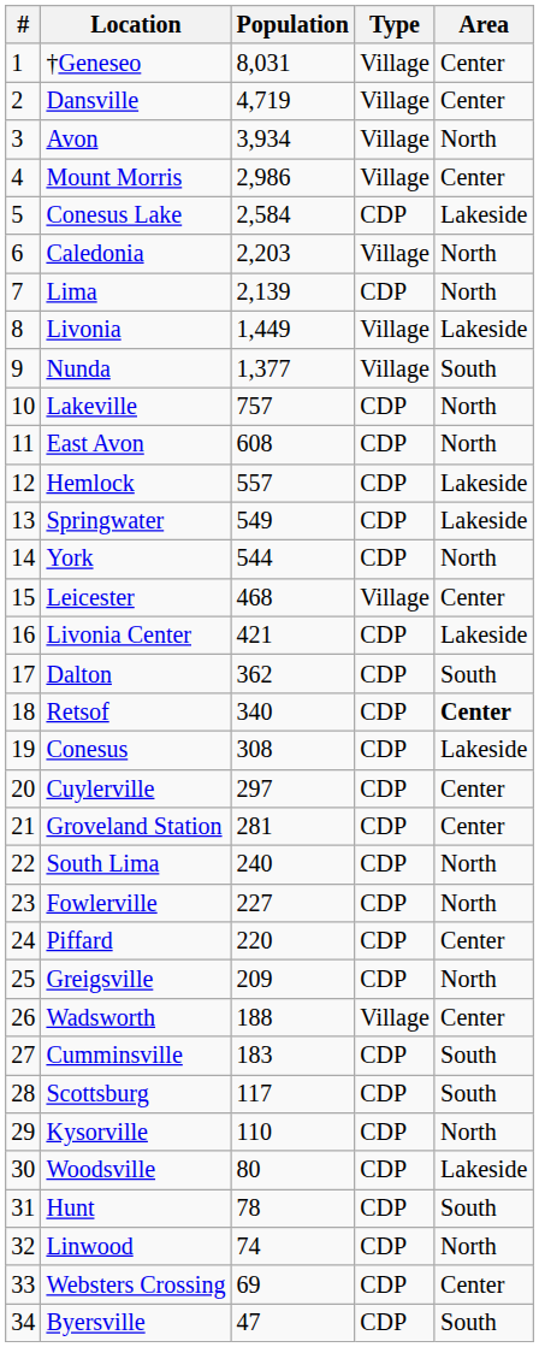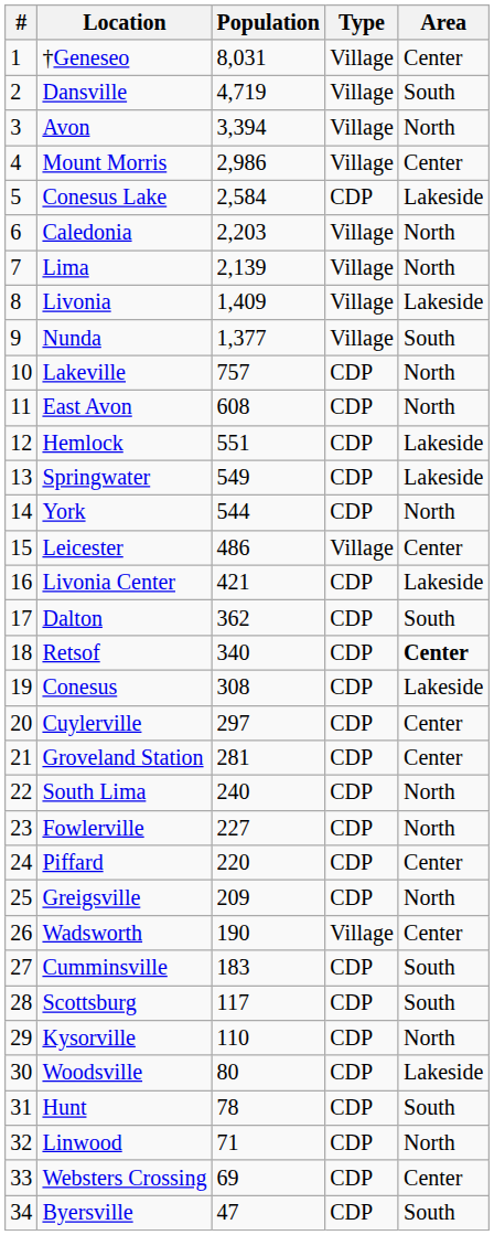 <table class="wikitable">
 <tr>
 <th>#</th>
 <th>Location</th>
 <th>Population</th>
 <th>Type</th>
 <th>Area</th>
 </tr>
 <tr>
 <td>1</td>
 <td>†<a href='#'>Geneseo</a></td>
 <td>8,031</td>
 <td>Village</td>
 <td>Center</td>
 </tr>
 <tr>
 <td>2</td>
 <td><a href='#'>Dansville</a></td>
 <td>4,719</td>
 <td>Village</td>
-<td>Center</td>
+<td>South</td>
 </tr>
 <tr>
 <td>3</td>
 <td><a href='#'>Avon</a></td>
-<td>3,934</td>
+<td>3,394</td>
 <td>Village</td>
 <td>North</td>
 </tr>
 <tr>
 <td>4</td>
 <td><a href='#'>Mount Morris</a></td>
 <td>2,986</td>
 <td>Village</td>
 <td>Center</td>
 </tr>
 <tr>
 <td>5</td>
 <td><a href='#'>Conesus Lake</a></td>
 <td>2,584</td>
 <td>CDP</td>
 <td>Lakeside</td>
 </tr>
 <tr>
 <td>6</td>
 <td><a href='#'>Caledonia</a></td>
 <td>2,203</td>
 <td>Village</td>
 <td>North</td>
 </tr>
 <tr>
 <td>7</td>
 <td><a href='#'>Lima</a></td>
 <td>2,139</td>
-<td>CDP</td>
+<td>Village</td>
 <td>North</td>
 </tr>
 <tr>
 <td>8</td>
 <td><a href='#'>Livonia</a></td>
-<td>1,449</td>
+<td>1,409</td>
 <td>Village</td>
 <td>Lakeside</td>
 </tr>
 <tr>
 <td>9</td>
 <td><a href='#'>Nunda</a></td>
 <td>1,377</td>
 <td>Village</td>
 <td>South</td>
 </tr>
 <tr>
 <td>10</td>
 <td><a href='#'>Lakeville</a></td>
 <td>757</td>
 <td>CDP</td>
 <td>North</td>
 </tr>
 <tr>
 <td>11</td>
 <td><a href='#'>East Avon</a></td>
 <td>608</td>
 <td>CDP</td>
 <td>North</td>
 </tr>
 <tr>
 <td>12</td>
 <td><a href='#'>Hemlock</a></td>
-<td>557</td>
+<td>551</td>
 <td>CDP</td>
 <td>Lakeside</td>
 </tr>
 <tr>
 <td>13</td>
 <td><a href='#'>Springwater</a></td>
 <td>549</td>
 <td>CDP</td>
 <td>Lakeside</td>
 </tr>
 <tr>
 <td>14</td>
 <td><a href='#'>York</a></td>
 <td>544</td>
 <td>CDP</td>
 <td>North</td>
 </tr>
 <tr>
 <td>15</td>
 <td><a href='#'>Leicester</a></td>
-<td>468</td>
+<td>486</td>
 <td>Village</td>
 <td>Center</td>
 </tr>
 <tr>
 <td>16</td>
 <td><a href='#'>Livonia Center</a></td>
 <td>421</td>
 <td>CDP</td>
 <td>Lakeside</td>
 </tr>
 <tr>
 <td>17</td>
 <td><a href='#'>Dalton</a></td>
 <td>362</td>
 <td>CDP</td>
 <td>South</td>
 </tr>
 <tr>
 <td>18</td>
 <td><a href='#'>Retsof</a></td>
 <td>340</td>
 <td>CDP</td>
 <td><strong>Center</strong></td>
 </tr>
 <tr>
 <td>19</td>
 <td><a href='#'>Conesus</a></td>
 <td>308</td>
 <td>CDP</td>
 <td>Lakeside</td>
 </tr>
 <tr>
 <td>20</td>
 <td><a href='#'>Cuylerville</a></td>
 <td>297</td>
 <td>CDP</td>
 <td>Center</td>
 </tr>
 <tr>
 <td>21</td>
 <td><a href='#'>Groveland Station</a></td>
 <td>281</td>
 <td>CDP</td>
 <td>Center</td>
 </tr>
 <tr>
 <td>22</td>
 <td><a href='#'>South Lima</a></td>
 <td>240</td>
 <td>CDP</td>
 <td>North</td>
 </tr>
 <tr>
 <td>23</td>
 <td><a href='#'>Fowlerville</a></td>
 <td>227</td>
 <td>CDP</td>
 <td>North</td>
 </tr>
 <tr>
 <td>24</td>
 <td><a href='#'>Piffard</a></td>
 <td>220</td>
 <td>CDP</td>
 <td>Center</td>
 </tr>
 <tr>
 <td>25</td>
 <td><a href='#'>Greigsville</a></td>
 <td>209</td>
 <td>CDP</td>
 <td>North</td>
 </tr>
 <tr>
 <td>26</td>
 <td><a href='#'>Wadsworth</a></td>
-<td>188</td>
+<td>190</td>
 <td>Village</td>
 <td>Center</td>
 </tr>
 <tr>
 <td>27</td>
 <td><a href='#'>Cumminsville</a></td>
 <td>183</td>
 <td>CDP</td>
 <td>South</td>
 </tr>
 <tr>
 <td>28</td>
 <td><a href='#'>Scottsburg</a></td>
 <td>117</td>
 <td>CDP</td>
 <td>South</td>
 </tr>
 <tr>
 <td>29</td>
 <td><a href='#'>Kysorville</a></td>
 <td>110</td>
 <td>CDP</td>
 <td>North</td>
 </tr>
 <tr>
 <td>30</td>
 <td><a href='#'>Woodsville</a></td>
 <td>80</td>
 <td>CDP</td>
 <td>Lakeside</td>
 </tr>
 <tr>
 <td>31</td>
 <td><a href='#'>Hunt</a></td>
 <td>78</td>
 <td>CDP</td>
 <td>South</td>
 </tr>
 <tr>
 <td>32</td>
 <td><a href='#'>Linwood</a></td>
-<td>74</td>
+<td>71</td>
 <td>CDP</td>
 <td>North</td>
 </tr>
 <tr>
 <td>33</td>
 <td><a href='#'>Websters Crossing</a></td>
 <td>69</td>
 <td>CDP</td>
 <td>Center</td>
 </tr>
 <tr>
 <td>34</td>
 <td><a href='#'>Byersville</a></td>
 <td>47</td>
 <td>CDP</td>
 <td>South</td>
 </tr>
 </table>
